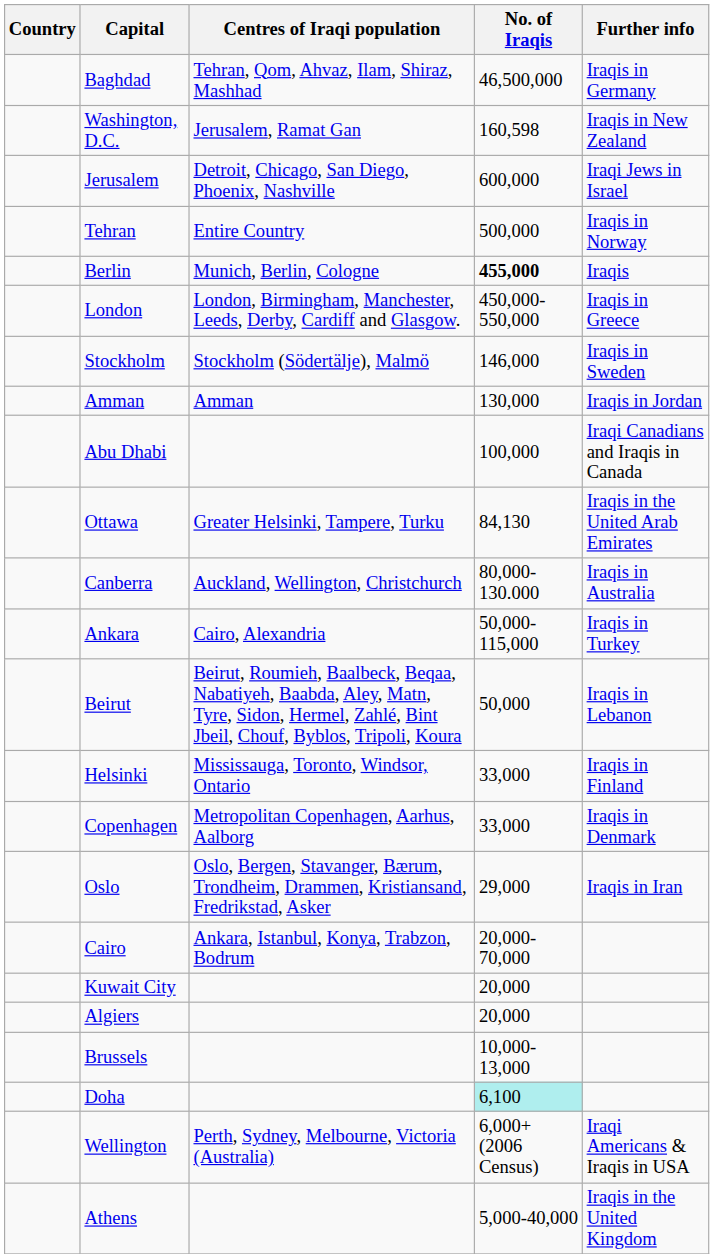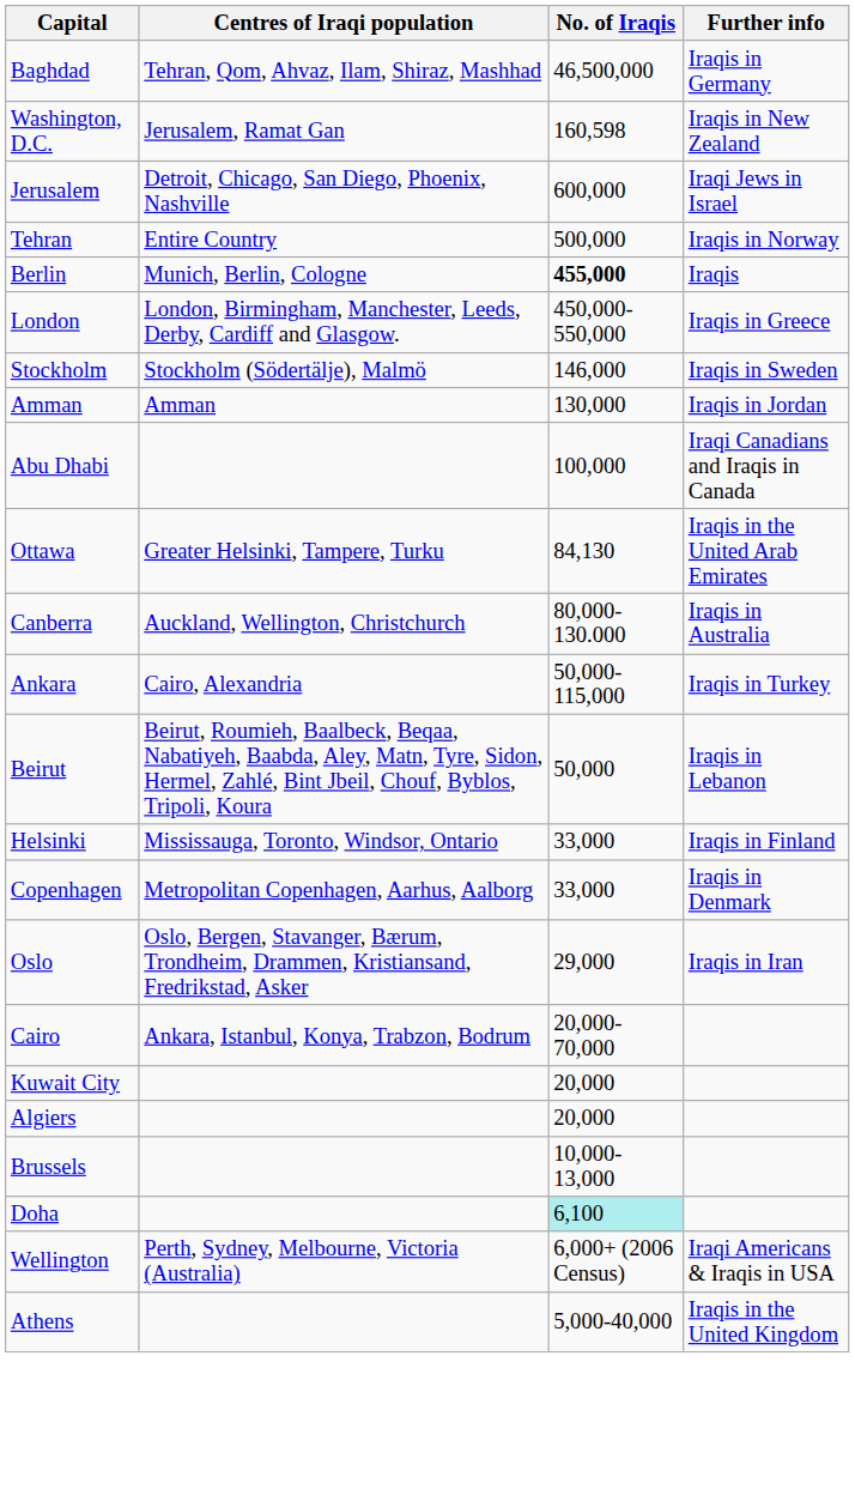 <table class="wikitable sortable">
 <tr style="background:#ececec;">
-<th>Country</th>
 <th>Capital</th>
 <th>Centres of Iraqi population</th>
 <th>No. of <a href='#'>Iraqis</a></th>
 <th>Further info</th>
 </tr>
 <tr>
-<td></td>
 <td><a href='#'>Baghdad</a></td>
 <td><a href='#'>Tehran</a>, <a href='#'>Qom</a>, <a href='#'>Ahvaz</a>, <a href='#'>Ilam</a>, <a href='#'>Shiraz</a>, <a href='#'>Mashhad</a></td>
 <td>46,500,000</td>
 <td><a href='#'>Iraqis in Germany</a></td>
 </tr>
 <tr>
-<td></td>
 <td><a href='#'>Washington, D.C.</a></td>
 <td><a href='#'>Jerusalem</a>, <a href='#'>Ramat Gan</a></td>
 <td>160,598<br></td>
 <td><a href='#'>Iraqis in New Zealand</a></td>
 </tr>
 <tr>
-<td></td>
 <td><a href='#'>Jerusalem</a></td>
 <td><a href='#'>Detroit</a>, <a href='#'>Chicago</a>, <a href='#'>San Diego</a>, <a href='#'>Phoenix</a>, <a href='#'>Nashville</a></td>
 <td>600,000</td>
 <td><a href='#'>Iraqi Jews in Israel</a></td>
 </tr>
 <tr>
-<td></td>
 <td><a href='#'>Tehran</a></td>
 <td><a href='#'>Entire Country</a></td>
 <td>500,000</td>
 <td><a href='#'>Iraqis in Norway</a></td>
 </tr>
 <tr>
-<td></td>
 <td><a href='#'>Berlin</a></td>
 <td><a href='#'>Munich</a>, <a href='#'>Berlin</a>, <a href='#'>Cologne</a></td>
 <td><strong>455,000</strong></td>
 <td><a href='#'>Iraqis</a></td>
 </tr>
 <tr>
-<td></td>
 <td><a href='#'>London</a></td>
 <td><a href='#'>London</a>, <a href='#'>Birmingham</a>, <a href='#'>Manchester</a>, <a href='#'>Leeds</a>, <a href='#'>Derby</a>, <a href='#'>Cardiff</a> and <a href='#'>Glasgow</a>.</td>
 <td>450,000-550,000</td>
 <td><a href='#'>Iraqis in Greece</a></td>
 </tr>
 <tr>
-<td></td>
 <td><a href='#'>Stockholm</a></td>
 <td><a href='#'>Stockholm</a> (<a href='#'>Södertälje</a>), <a href='#'>Malmö</a></td>
 <td>146,000</td>
 <td><a href='#'>Iraqis in Sweden</a></td>
 </tr>
 <tr>
-<td></td>
 <td><a href='#'>Amman</a></td>
 <td><a href='#'>Amman</a></td>
 <td>130,000</td>
 <td><a href='#'>Iraqis in Jordan</a></td>
 </tr>
 <tr>
-<td></td>
 <td><a href='#'>Abu Dhabi</a></td>
 <td></td>
 <td>100,000</td>
 <td><a href='#'>Iraqi Canadians</a> and Iraqis in Canada</td>
 </tr>
 <tr>
-<td></td>
 <td><a href='#'>Ottawa</a></td>
 <td><a href='#'>Greater Helsinki</a>, <a href='#'>Tampere</a>, <a href='#'>Turku</a></td>
 <td>84,130</td>
 <td><a href='#'>Iraqis in the United Arab Emirates</a></td>
 </tr>
 <tr>
-<td></td>
 <td><a href='#'>Canberra</a></td>
 <td><a href='#'>Auckland</a>, <a href='#'>Wellington</a>, <a href='#'>Christchurch</a></td>
 <td>80,000-130.000</td>
 <td><a href='#'>Iraqis in Australia</a></td>
 </tr>
 <tr>
-<td></td>
 <td><a href='#'>Ankara</a></td>
 <td><a href='#'>Cairo</a>, <a href='#'>Alexandria</a></td>
 <td>50,000-115,000</td>
 <td><a href='#'>Iraqis in Turkey</a></td>
 </tr>
 <tr>
-<td></td>
 <td><a href='#'>Beirut</a></td>
 <td><a href='#'>Beirut</a>, <a href='#'>Roumieh</a>, <a href='#'>Baalbeck</a>, <a href='#'>Beqaa</a>, <a href='#'>Nabatiyeh</a>, <a href='#'>Baabda</a>, <a href='#'>Aley</a>, <a href='#'>Matn</a>, <a href='#'>Tyre</a>, <a href='#'>Sidon</a>, <a href='#'>Hermel</a>, <a href='#'>Zahlé</a>, <a href='#'>Bint Jbeil</a>, <a href='#'>Chouf</a>, <a href='#'>Byblos</a>, <a href='#'>Tripoli</a>, <a href='#'>Koura</a></td>
 <td>50,000</td>
 <td><a href='#'>Iraqis in Lebanon</a></td>
 </tr>
 <tr>
-<td></td>
 <td><a href='#'>Helsinki</a></td>
 <td><a href='#'>Mississauga</a>, <a href='#'>Toronto</a>, <a href='#'>Windsor, Ontario</a></td>
 <td>33,000</td>
 <td><a href='#'>Iraqis in Finland</a></td>
 </tr>
 <tr>
-<td></td>
 <td><a href='#'>Copenhagen</a></td>
 <td><a href='#'>Metropolitan Copenhagen</a>, <a href='#'>Aarhus</a>, <a href='#'>Aalborg</a></td>
 <td>33,000</td>
 <td><a href='#'>Iraqis in Denmark</a></td>
 </tr>
 <tr>
-<td></td>
 <td><a href='#'>Oslo</a></td>
 <td><a href='#'>Oslo</a>, <a href='#'>Bergen</a>, <a href='#'>Stavanger</a>, <a href='#'>Bærum</a>, <a href='#'>Trondheim</a>, <a href='#'>Drammen</a>, <a href='#'>Kristiansand</a>, <a href='#'>Fredrikstad</a>, <a href='#'>Asker</a></td>
 <td>29,000</td>
 <td><a href='#'>Iraqis in Iran</a></td>
 </tr>
 <tr>
-<td></td>
 <td><a href='#'>Cairo</a></td>
 <td><a href='#'>Ankara</a>, <a href='#'>Istanbul</a>, <a href='#'>Konya</a>, <a href='#'>Trabzon</a>, <a href='#'>Bodrum</a></td>
 <td>20,000-70,000</td>
 <td></td>
 </tr>
 <tr>
-<td></td>
 <td><a href='#'>Kuwait City</a></td>
 <td></td>
 <td>20,000</td>
 <td></td>
 </tr>
 <tr>
-<td></td>
 <td><a href='#'>Algiers</a></td>
 <td></td>
 <td>20,000</td>
 <td></td>
 </tr>
 <tr>
-<td></td>
 <td><a href='#'>Brussels</a></td>
 <td></td>
 <td>10,000-13,000</td>
 <td></td>
 </tr>
 <tr>
-<td></td>
 <td><a href='#'>Doha</a></td>
 <td></td>
 <td style="background: paleturquoise;">6,100</td>
 <td></td>
 </tr>
 <tr>
-<td></td>
 <td><a href='#'>Wellington</a></td>
 <td><a href='#'>Perth</a>, <a href='#'>Sydney</a>, <a href='#'>Melbourne</a>, <a href='#'>Victoria (Australia)</a></td>
 <td>6,000+ (2006 Census)</td>
 <td><a href='#'>Iraqi Americans</a> & Iraqis in USA</td>
 </tr>
 <tr>
-<td></td>
 <td><a href='#'>Athens</a></td>
 <td></td>
 <td>5,000-40,000</td>
 <td><a href='#'>Iraqis in the United Kingdom</a></td>
 </tr>
 </table>
